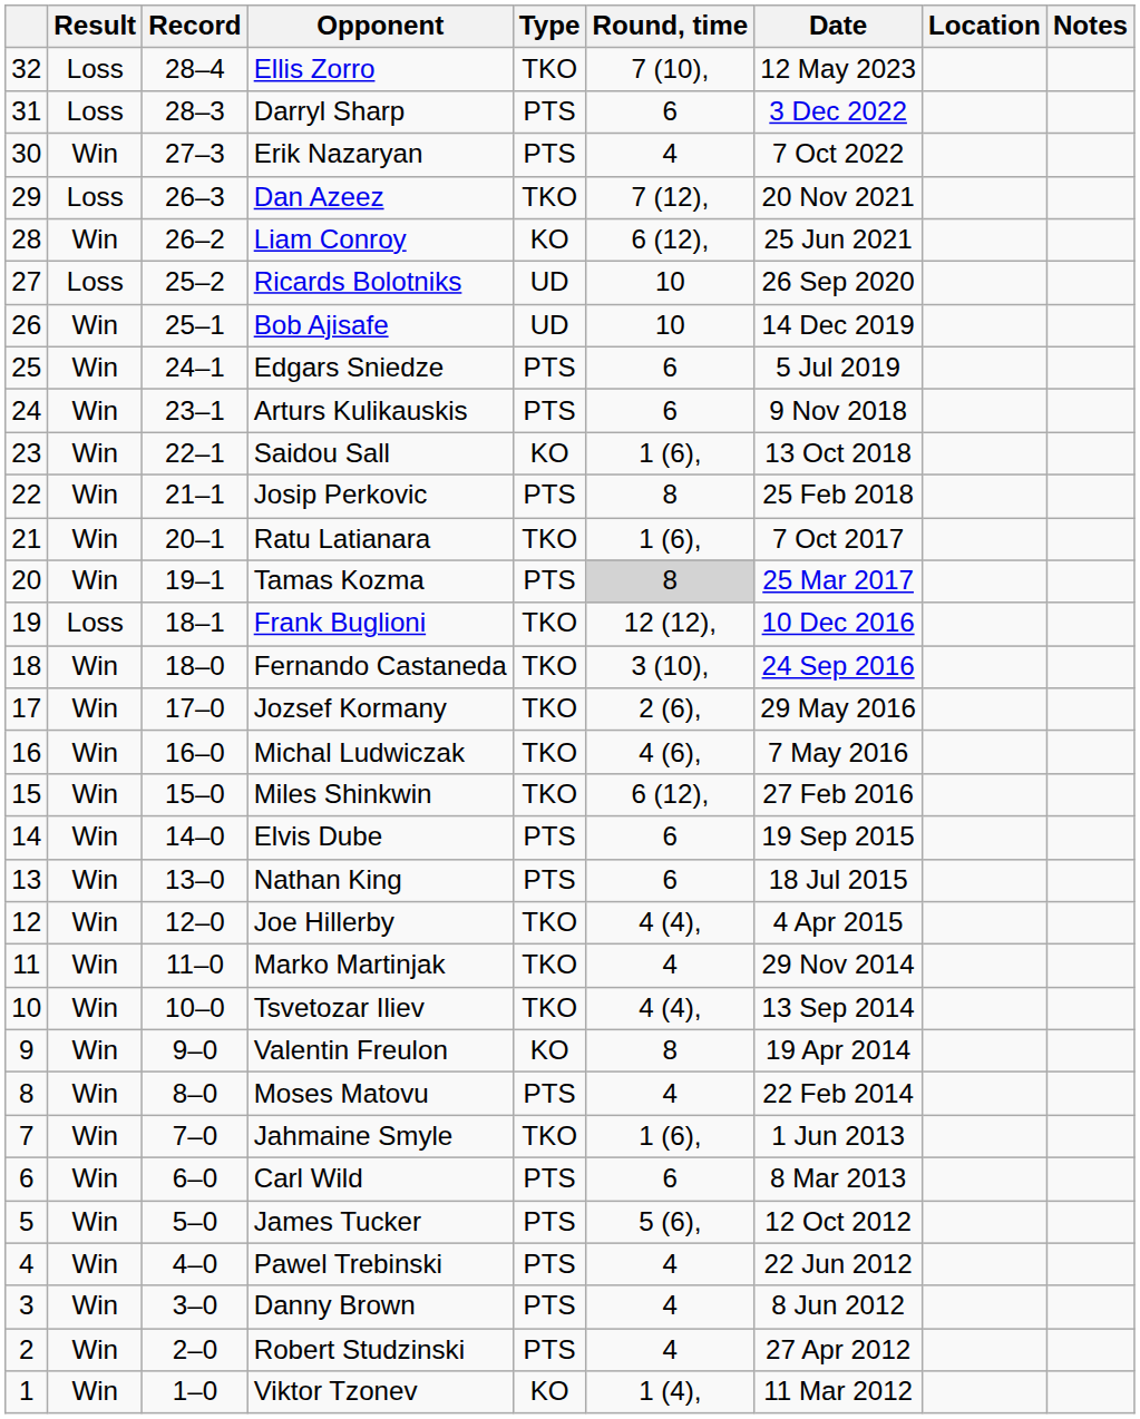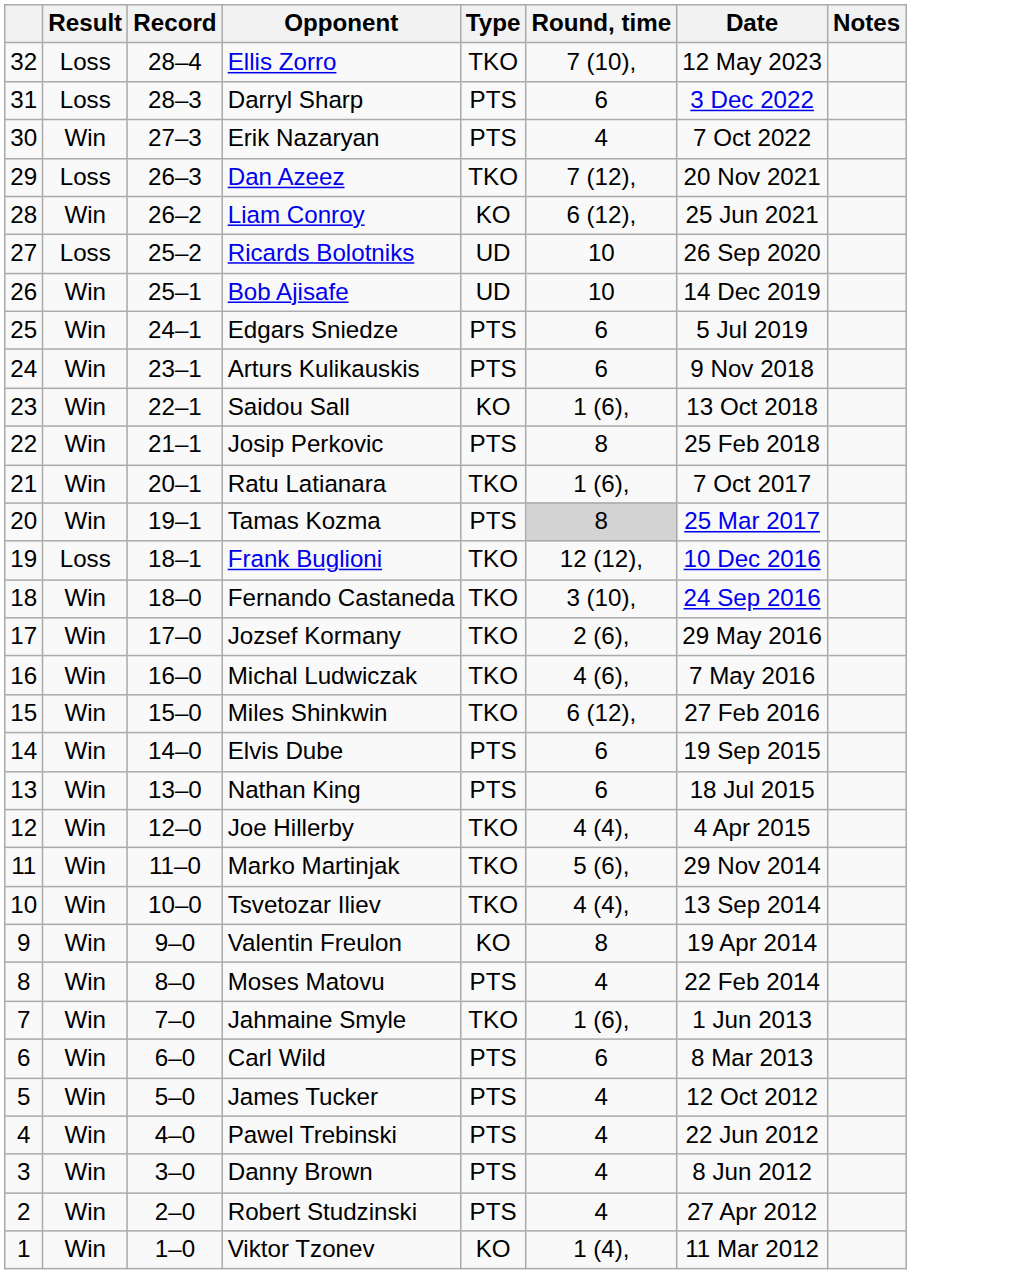 <table class="wikitable" style="text-align:center">
 <tr>
 <th></th>
 <th>Result</th>
 <th>Record</th>
 <th>Opponent</th>
 <th>Type</th>
 <th>Round, time</th>
 <th>Date</th>
-<th>Location</th>
 <th>Notes</th>
 </tr>
 <tr>
 <td>32</td>
 <td>Loss</td>
 <td>28–4</td>
 <td style="text-align:left;"><a href='#'>Ellis Zorro</a></td>
 <td>TKO</td>
 <td>7 (10), </td>
 <td>12 May 2023</td>
 <td style="text-align:left;"></td>
-<td style="text-align:left;"></td>
 </tr>
 <tr>
 <td>31</td>
 <td>Loss</td>
 <td>28–3</td>
 <td style="text-align:left;">Darryl Sharp</td>
 <td>PTS</td>
 <td>6</td>
 <td><a href='#'>3 Dec 2022</a></td>
-<td style="text-align:left;"></td>
 <td></td>
 </tr>
 <tr>
 <td>30</td>
 <td>Win</td>
 <td>27–3</td>
 <td style="text-align:left;">Erik Nazaryan</td>
 <td>PTS</td>
 <td>4</td>
 <td>7 Oct 2022</td>
-<td style="text-align:left;"></td>
 <td></td>
 </tr>
 <tr>
 <td>29</td>
 <td>Loss</td>
 <td>26–3</td>
 <td style="text-align:left;"><a href='#'>Dan Azeez</a></td>
 <td>TKO</td>
 <td>7 (12), </td>
 <td>20 Nov 2021</td>
 <td style="text-align:left;"></td>
-<td style="text-align:left;"></td>
 </tr>
 <tr>
 <td>28</td>
 <td>Win</td>
 <td>26–2</td>
 <td style="text-align:left;"><a href='#'>Liam Conroy</a></td>
 <td>KO</td>
 <td>6 (12), </td>
 <td>25 Jun 2021</td>
-<td style="text-align:left;"></td>
 <td></td>
 </tr>
 <tr>
 <td>27</td>
 <td>Loss</td>
 <td>25–2</td>
 <td style="text-align:left;"><a href='#'>Ricards Bolotniks</a></td>
 <td>UD</td>
 <td>10</td>
 <td>26 Sep 2020</td>
 <td style="text-align:left;"></td>
-<td style="text-align:left;"></td>
 </tr>
 <tr>
 <td>26</td>
 <td>Win</td>
 <td>25–1</td>
 <td style="text-align:left;"><a href='#'>Bob Ajisafe</a></td>
 <td>UD</td>
 <td>10</td>
 <td>14 Dec 2019</td>
 <td style="text-align:left;"></td>
-<td style="text-align:left;"></td>
 </tr>
 <tr>
 <td>25</td>
 <td>Win</td>
 <td>24–1</td>
 <td style="text-align:left;">Edgars Sniedze</td>
 <td>PTS</td>
 <td>6</td>
 <td>5 Jul 2019</td>
-<td style="text-align:left;"></td>
 <td></td>
 </tr>
 <tr>
 <td>24</td>
 <td>Win</td>
 <td>23–1</td>
 <td style="text-align:left;">Arturs Kulikauskis</td>
 <td>PTS</td>
 <td>6</td>
 <td>9 Nov 2018</td>
-<td style="text-align:left;"></td>
 <td></td>
 </tr>
 <tr>
 <td>23</td>
 <td>Win</td>
 <td>22–1</td>
 <td style="text-align:left;">Saidou Sall</td>
 <td>KO</td>
 <td>1 (6), </td>
 <td>13 Oct 2018</td>
-<td style="text-align:left;"></td>
 <td></td>
 </tr>
 <tr>
 <td>22</td>
 <td>Win</td>
 <td>21–1</td>
 <td style="text-align:left;">Josip Perkovic</td>
 <td>PTS</td>
 <td>8</td>
 <td>25 Feb 2018</td>
-<td style="text-align:left;"></td>
 <td></td>
 </tr>
 <tr>
 <td>21</td>
 <td>Win</td>
 <td>20–1</td>
 <td style="text-align:left;">Ratu Latianara</td>
 <td>TKO</td>
 <td>1 (6), </td>
 <td>7 Oct 2017</td>
-<td style="text-align:left;"></td>
 <td></td>
 </tr>
 <tr>
 <td>20</td>
 <td>Win</td>
 <td>19–1</td>
 <td style="text-align:left;">Tamas Kozma</td>
 <td>PTS</td>
 <td style="background: lightgrey;">8</td>
 <td><a href='#'>25 Mar 2017</a></td>
-<td style="text-align:left;"></td>
 <td></td>
 </tr>
 <tr>
 <td>19</td>
 <td>Loss</td>
 <td>18–1</td>
 <td style="text-align:left;"><a href='#'>Frank Buglioni</a></td>
 <td>TKO</td>
 <td>12 (12), </td>
 <td><a href='#'>10 Dec 2016</a></td>
 <td style="text-align:left;"></td>
-<td style="text-align:left;"></td>
 </tr>
 <tr>
 <td>18</td>
 <td>Win</td>
 <td>18–0</td>
 <td style="text-align:left;">Fernando Castaneda</td>
 <td>TKO</td>
 <td>3 (10), </td>
 <td><a href='#'>24 Sep 2016</a></td>
-<td style="text-align:left;"></td>
 <td></td>
 </tr>
 <tr>
 <td>17</td>
 <td>Win</td>
 <td>17–0</td>
 <td style="text-align:left;">Jozsef Kormany</td>
 <td>TKO</td>
 <td>2 (6), </td>
 <td>29 May 2016</td>
-<td style="text-align:left;"></td>
 <td></td>
 </tr>
 <tr>
 <td>16</td>
 <td>Win</td>
 <td>16–0</td>
 <td style="text-align:left;">Michal Ludwiczak</td>
 <td>TKO</td>
 <td>4 (6), </td>
 <td>7 May 2016</td>
-<td style="text-align:left;"></td>
 <td></td>
 </tr>
 <tr>
 <td>15</td>
 <td>Win</td>
 <td>15–0</td>
 <td style="text-align:left;">Miles Shinkwin</td>
 <td>TKO</td>
 <td>6 (12), </td>
 <td>27 Feb 2016</td>
 <td style="text-align:left;"></td>
-<td style="text-align:left;"></td>
 </tr>
 <tr>
 <td>14</td>
 <td>Win</td>
 <td>14–0</td>
 <td style="text-align:left;">Elvis Dube</td>
 <td>PTS</td>
 <td>6</td>
 <td>19 Sep 2015</td>
-<td style="text-align:left;"></td>
 <td></td>
 </tr>
 <tr>
 <td>13</td>
 <td>Win</td>
 <td>13–0</td>
 <td style="text-align:left;">Nathan King</td>
 <td>PTS</td>
 <td>6</td>
 <td>18 Jul 2015</td>
-<td style="text-align:left;"></td>
 <td></td>
 </tr>
 <tr>
 <td>12</td>
 <td>Win</td>
 <td>12–0</td>
 <td style="text-align:left;">Joe Hillerby</td>
 <td>TKO</td>
 <td>4 (4), </td>
 <td>4 Apr 2015</td>
-<td style="text-align:left;"></td>
 <td></td>
 </tr>
 <tr>
 <td>11</td>
 <td>Win</td>
 <td>11–0</td>
 <td style="text-align:left;">Marko Martinjak</td>
 <td>TKO</td>
-<td>4</td>
+<td>5 (6), </td>
 <td>29 Nov 2014</td>
-<td style="text-align:left;"></td>
 <td></td>
 </tr>
 <tr>
 <td>10</td>
 <td>Win</td>
 <td>10–0</td>
 <td style="text-align:left;">Tsvetozar Iliev</td>
 <td>TKO</td>
 <td>4 (4), </td>
 <td>13 Sep 2014</td>
-<td style="text-align:left;"></td>
 <td></td>
 </tr>
 <tr>
 <td>9</td>
 <td>Win</td>
 <td>9–0</td>
 <td style="text-align:left;">Valentin Freulon</td>
 <td>KO</td>
 <td>8</td>
 <td>19 Apr 2014</td>
-<td style="text-align:left;"></td>
 <td></td>
 </tr>
 <tr>
 <td>8</td>
 <td>Win</td>
 <td>8–0</td>
 <td style="text-align:left;">Moses Matovu</td>
 <td>PTS</td>
 <td>4</td>
 <td>22 Feb 2014</td>
-<td style="text-align:left;"></td>
 <td></td>
 </tr>
 <tr>
 <td>7</td>
 <td>Win</td>
 <td>7–0</td>
 <td style="text-align:left;">Jahmaine Smyle</td>
 <td>TKO</td>
 <td>1 (6), </td>
 <td>1 Jun 2013</td>
-<td style="text-align:left;"></td>
 <td></td>
 </tr>
 <tr>
 <td>6</td>
 <td>Win</td>
 <td>6–0</td>
 <td style="text-align:left;">Carl Wild</td>
 <td>PTS</td>
 <td>6</td>
 <td>8 Mar 2013</td>
-<td style="text-align:left;"></td>
 <td></td>
 </tr>
 <tr>
 <td>5</td>
 <td>Win</td>
 <td>5–0</td>
 <td style="text-align:left;">James Tucker</td>
 <td>PTS</td>
-<td>5 (6), </td>
+<td>4</td>
 <td>12 Oct 2012</td>
-<td style="text-align:left;"></td>
 <td></td>
 </tr>
 <tr>
 <td>4</td>
 <td>Win</td>
 <td>4–0</td>
 <td style="text-align:left;">Pawel Trebinski</td>
 <td>PTS</td>
 <td>4</td>
 <td>22 Jun 2012</td>
-<td style="text-align:left;"></td>
 <td></td>
 </tr>
 <tr>
 <td>3</td>
 <td>Win</td>
 <td>3–0</td>
 <td style="text-align:left;">Danny Brown</td>
 <td>PTS</td>
 <td>4</td>
 <td>8 Jun 2012</td>
-<td style="text-align:left;"></td>
 <td></td>
 </tr>
 <tr>
 <td>2</td>
 <td>Win</td>
 <td>2–0</td>
 <td style="text-align:left;">Robert Studzinski</td>
 <td>PTS</td>
 <td>4</td>
 <td>27 Apr 2012</td>
-<td style="text-align:left;"></td>
 <td></td>
 </tr>
 <tr>
 <td>1</td>
 <td>Win</td>
 <td>1–0</td>
 <td style="text-align:left;">Viktor Tzonev</td>
 <td>KO</td>
 <td>1 (4), </td>
 <td>11 Mar 2012</td>
-<td style="text-align:left;"></td>
 <td></td>
 </tr>
 </table>
